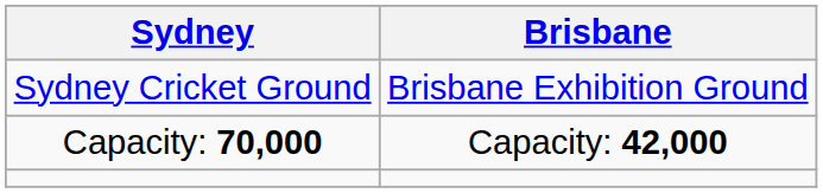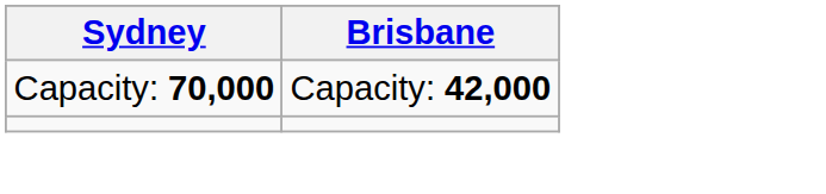 <table class="wikitable" style="text-align:center">
 <tr>
 <th><a href='#'>Sydney</a></th>
 <th><a href='#'>Brisbane</a></th>
-</tr>
-<tr>
-<td><a href='#'>Sydney Cricket Ground</a></td>
-<td><a href='#'>Brisbane Exhibition Ground</a></td>
 </tr>
 <tr>
 <td>Capacity: <strong>70,000</strong></td>
 <td>Capacity: <strong>42,000</strong></td>
 </tr>
 <tr>
 <td></td>
 <td></td>
 </tr>
 </table>
